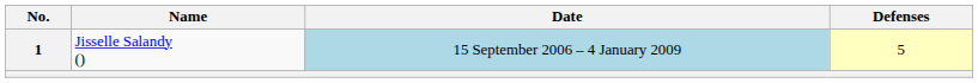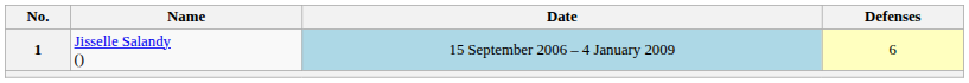 <table class="wikitable sortable" style="width:80%;">
 <tr>
 <th>No.</th>
 <th>Name</th>
 <th>Date</th>
 <th>Defenses</th>
 </tr>
 <tr>
 <th>1</th>
 <td align="left"><a href='#'>Jisselle Salandy</a><br>()</td>
 <td align="center" style="background: lightblue;">15 September 2006 – 4 January 2009</td>
-<td style="background:#ffffbf;" align="center">5</td>
+<td style="background:#ffffbf;" align="center">6</td>
 </tr>
 <tr>
 <th colspan=4></th>
 </tr>
 </table>
